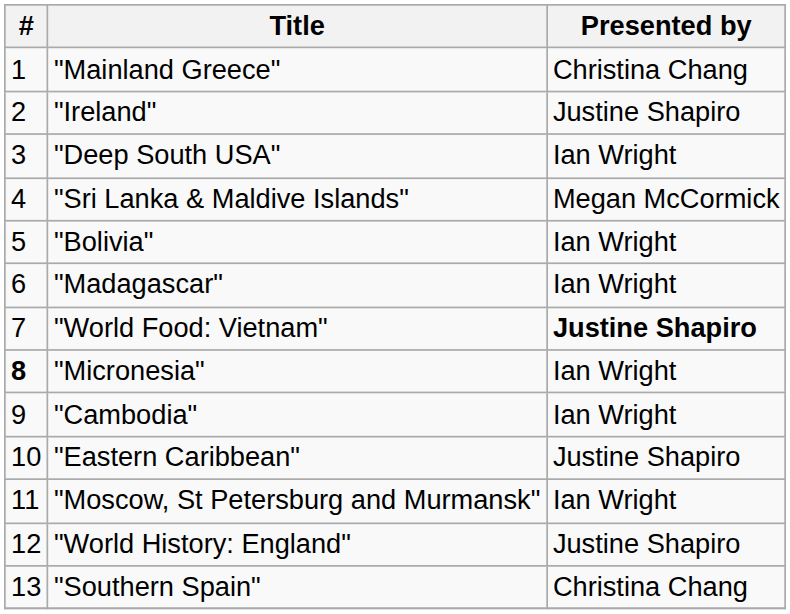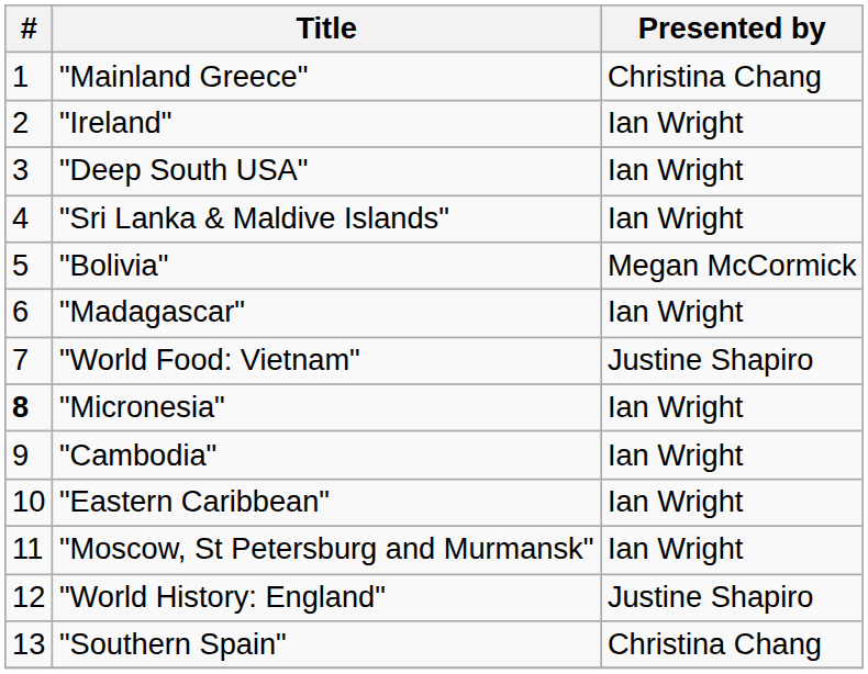 <table class="wikitable">
 <tr>
 <th>#</th>
 <th>Title</th>
 <th>Presented by</th>
 </tr>
 <tr>
 <td>1</td>
 <td>"Mainland Greece"</td>
 <td>Christina Chang</td>
 </tr>
 <tr>
 <td>2</td>
 <td>"Ireland"</td>
-<td>Justine Shapiro</td>
+<td>Ian Wright</td>
 </tr>
 <tr>
 <td>3</td>
 <td>"Deep South USA"</td>
 <td>Ian Wright</td>
 </tr>
 <tr>
 <td>4</td>
 <td>"Sri Lanka & Maldive Islands"</td>
-<td>Megan McCormick</td>
+<td>Ian Wright</td>
 </tr>
 <tr>
 <td>5</td>
 <td>"Bolivia"</td>
-<td>Ian Wright</td>
+<td>Megan McCormick</td>
 </tr>
 <tr>
 <td>6</td>
 <td>"Madagascar"</td>
 <td>Ian Wright</td>
 </tr>
 <tr>
 <td>7</td>
 <td>"World Food: Vietnam"</td>
-<td><strong>Justine Shapiro</strong></td>
+<td>Justine Shapiro</td>
 </tr>
 <tr>
 <td><strong>8</strong></td>
 <td>"Micronesia"</td>
 <td>Ian Wright</td>
 </tr>
 <tr>
 <td>9</td>
 <td>"Cambodia"</td>
 <td>Ian Wright</td>
 </tr>
 <tr>
 <td>10</td>
 <td>"Eastern Caribbean"</td>
-<td>Justine Shapiro</td>
+<td>Ian Wright</td>
 </tr>
 <tr>
 <td>11</td>
 <td>"Moscow, St Petersburg and Murmansk"</td>
 <td>Ian Wright</td>
 </tr>
 <tr>
 <td>12</td>
 <td>"World History: England"</td>
 <td>Justine Shapiro</td>
 </tr>
 <tr>
 <td>13</td>
 <td>"Southern Spain"</td>
 <td>Christina Chang</td>
 </tr>
 <tr>
 </tr>
 </table>
